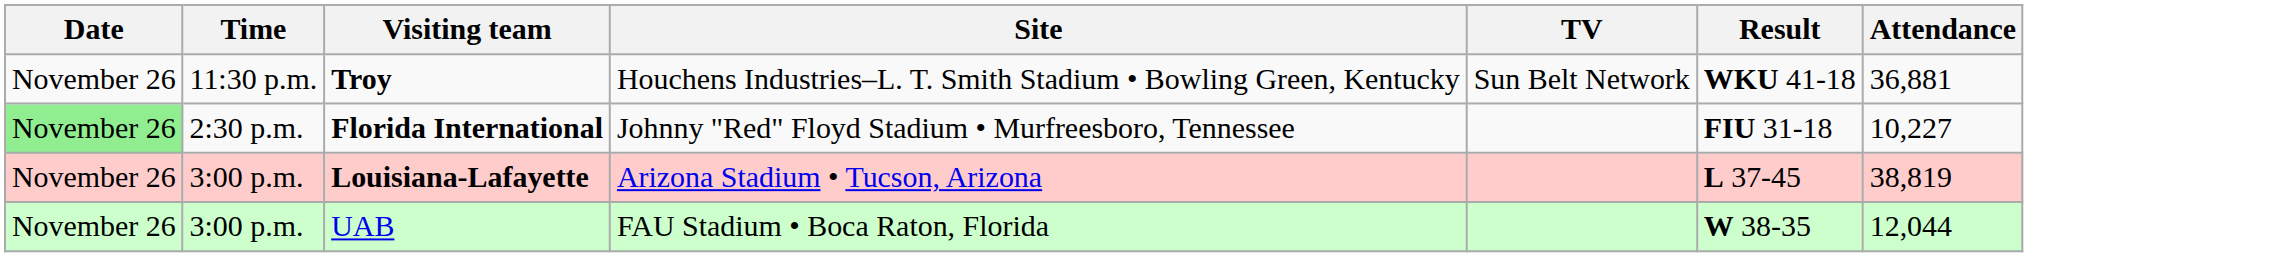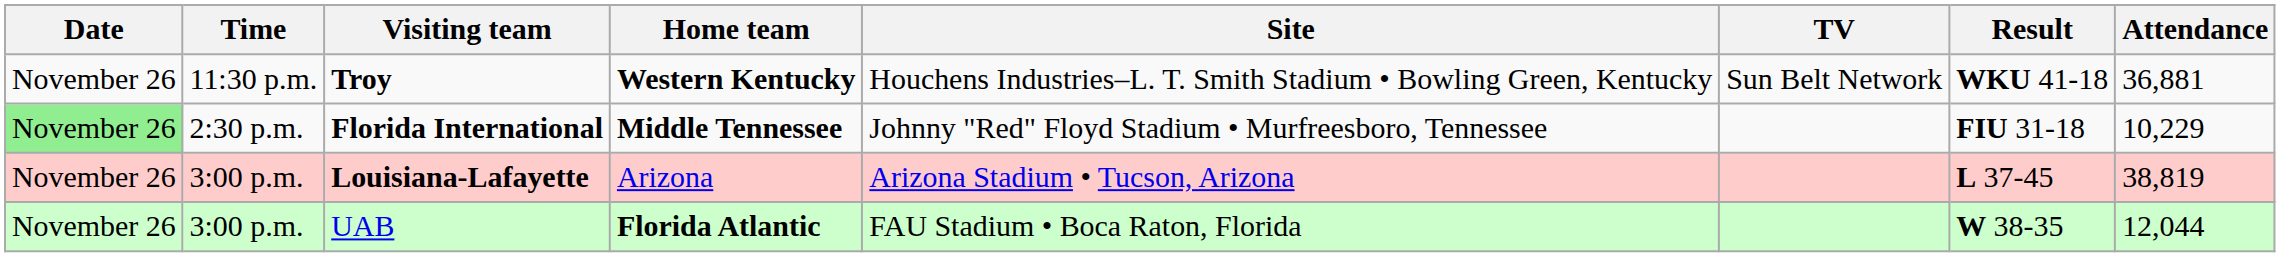 <table class="wikitable" style="font-size:95%;">
 <tr>
 <th>Date</th>
 <th>Time</th>
 <th>Visiting team</th>
+<th>Home team</th>
 <th>Site</th>
 <th>TV</th>
 <th>Result</th>
 <th>Attendance</th>
 </tr>
 <tr>
 <td>November 26</td>
 <td>11:30 p.m.</td>
 <td><strong>Troy</strong></td>
+<td><strong>Western Kentucky</strong></td>
 <td>Houchens Industries–L. T. Smith Stadium • Bowling Green, Kentucky</td>
 <td>Sun Belt Network</td>
 <td><strong>WKU</strong> 41-18</td>
 <td>36,881</td>
 </tr>
 <tr>
 <td style="background: lightgreen;">November 26</td>
 <td>2:30 p.m.</td>
 <td><strong>Florida International</strong></td>
+<td><strong>Middle Tennessee</strong></td>
 <td>Johnny "Red" Floyd Stadium • Murfreesboro, Tennessee</td>
 <td></td>
 <td><strong>FIU</strong> 31-18</td>
-<td>10,227</td>
+<td>10,229</td>
 </tr>
 <tr style="background:#fcc;">
 <td>November 26</td>
 <td>3:00 p.m.</td>
 <td><strong>Louisiana-Lafayette</strong></td>
+<td><a href='#'>Arizona</a></td>
 <td><a href='#'>Arizona Stadium</a> • <a href='#'>Tucson, Arizona</a></td>
 <td></td>
 <td><strong>L</strong> 37-45</td>
 <td>38,819</td>
 </tr>
 <tr style="background:#cfc;">
 <td>November 26</td>
 <td>3:00 p.m.</td>
 <td><a href='#'>UAB</a></td>
+<td><strong>Florida Atlantic</strong></td>
 <td>FAU Stadium • Boca Raton, Florida</td>
 <td></td>
 <td><strong>W</strong> 38-35</td>
 <td>12,044</td>
 </tr>
 </table>
